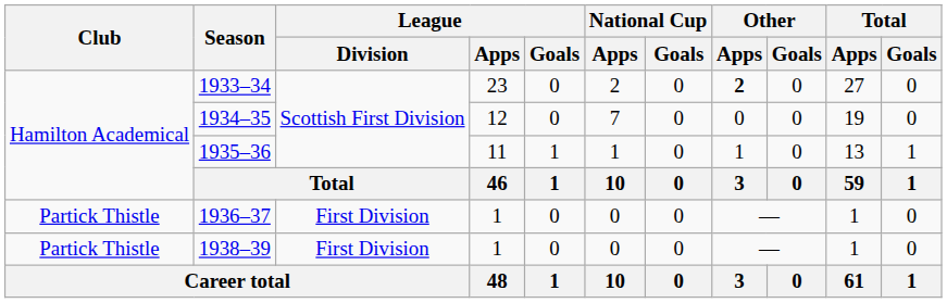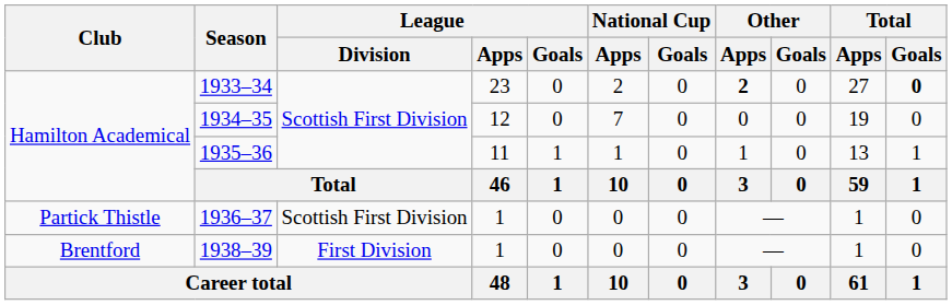 <table class="wikitable" style="text-align: center;">
 <tr>
 <th rowspan="2">Club</th>
 <th rowspan="2">Season</th>
 <th colspan="3">League</th>
 <th colspan="2">National Cup</th>
 <th colspan="2">Other</th>
 <th colspan="2">Total</th>
 </tr>
 <tr>
 <th>Division</th>
 <th>Apps</th>
 <th>Goals</th>
 <th>Apps</th>
 <th>Goals</th>
 <th>Apps</th>
 <th>Goals</th>
 <th>Apps</th>
 <th>Goals</th>
 </tr>
 <tr>
 <td rowspan="4"><a href='#'>Hamilton Academical</a></td>
 <td><a href='#'>1933–34</a></td>
 <td rowspan="3"><a href='#'>Scottish First Division</a></td>
 <td>23</td>
 <td>0</td>
 <td>2</td>
 <td>0</td>
 <td><strong>2</strong></td>
 <td>0</td>
 <td>27</td>
-<td>0</td>
+<td><strong>0</strong></td>
 </tr>
 <tr>
 <td><a href='#'>1934–35</a></td>
 <td>12</td>
 <td>0</td>
 <td>7</td>
 <td>0</td>
 <td>0</td>
 <td>0</td>
 <td>19</td>
 <td>0</td>
 </tr>
 <tr>
 <td><a href='#'>1935–36</a></td>
 <td>11</td>
 <td>1</td>
 <td>1</td>
 <td>0</td>
 <td>1</td>
 <td>0</td>
 <td>13</td>
 <td>1</td>
 </tr>
 <tr>
 <th colspan="2">Total</th>
 <th>46</th>
 <th>1</th>
 <th>10</th>
 <th>0</th>
 <th>3</th>
 <th>0</th>
 <th>59</th>
 <th>1</th>
 </tr>
 <tr>
 <td><a href='#'>Partick Thistle</a></td>
 <td><a href='#'>1936–37</a></td>
-<td><a href='#'>First Division</a></td>
+<td>Scottish First Division</td>
 <td>1</td>
 <td>0</td>
 <td>0</td>
 <td>0</td>
 <td colspan="2">—</td>
 <td>1</td>
 <td>0</td>
 </tr>
 <tr>
-<td><a href='#'>Partick Thistle</a></td>
+<td><a href='#'>Brentford</a></td>
 <td><a href='#'>1938–39</a></td>
 <td><a href='#'>First Division</a></td>
 <td>1</td>
 <td>0</td>
 <td>0</td>
 <td>0</td>
 <td colspan="2">—</td>
 <td>1</td>
 <td>0</td>
 </tr>
 <tr>
 <th colspan="3">Career total</th>
 <th>48</th>
 <th>1</th>
 <th>10</th>
 <th>0</th>
 <th>3</th>
 <th>0</th>
 <th>61</th>
 <th>1</th>
 </tr>
 </table>
